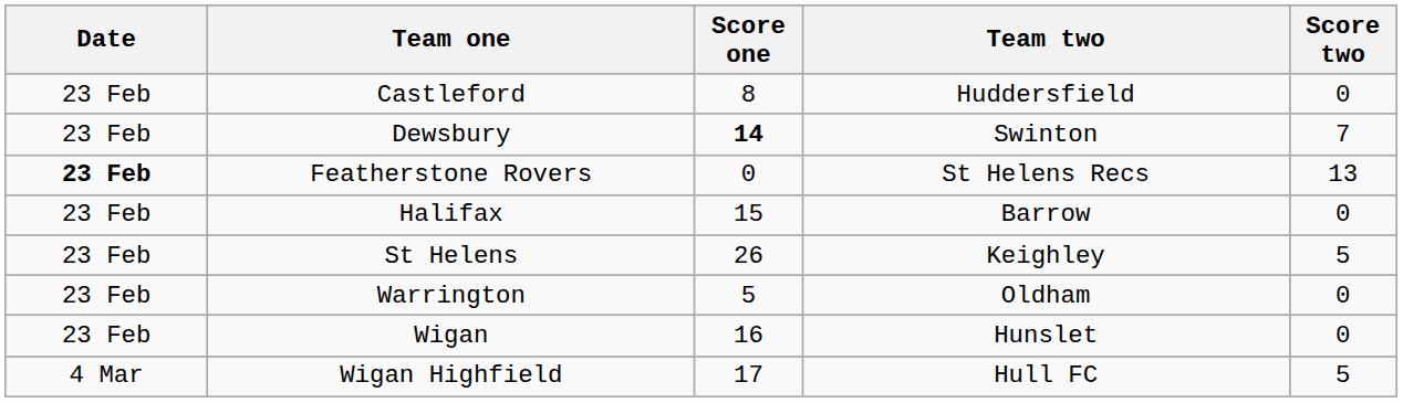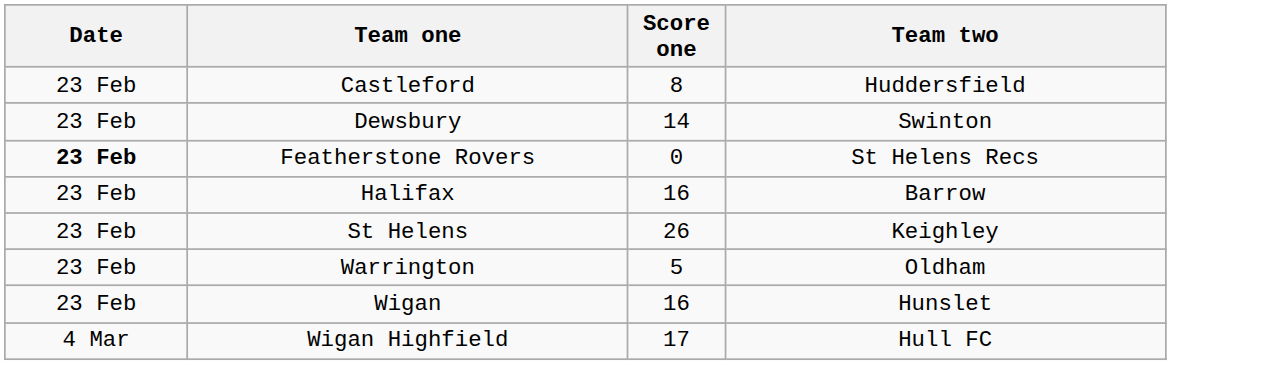 <table class="wikitable" style="text-align: center">
 <tr>
 <th width=100>Date</th>
 <th width=250>Team one</th>
 <th width=50>Score one</th>
 <th width=250>Team two</th>
-<th width=50>Score two</th>
 </tr>
 <tr>
 <td>23 Feb</td>
 <td>Castleford</td>
 <td>8</td>
 <td>Huddersfield</td>
-<td>0</td>
 </tr>
 <tr>
 <td>23 Feb</td>
 <td>Dewsbury</td>
-<td><strong>14</strong></td>
+<td>14</td>
 <td>Swinton</td>
-<td>7</td>
 </tr>
 <tr>
 <td><strong>23 Feb</strong></td>
 <td>Featherstone Rovers</td>
 <td>0</td>
 <td>St Helens Recs</td>
-<td>13</td>
 </tr>
 <tr>
 <td>23 Feb</td>
 <td>Halifax</td>
-<td>15</td>
+<td>16</td>
 <td>Barrow</td>
-<td>0</td>
 </tr>
 <tr>
 <td>23 Feb</td>
 <td>St Helens</td>
 <td>26</td>
 <td>Keighley</td>
-<td>5</td>
 </tr>
 <tr>
 <td>23 Feb</td>
 <td>Warrington</td>
 <td>5</td>
 <td>Oldham</td>
-<td>0</td>
 </tr>
 <tr>
 <td>23 Feb</td>
 <td>Wigan</td>
 <td>16</td>
 <td>Hunslet</td>
-<td>0</td>
 </tr>
 <tr>
 <td>4 Mar</td>
 <td>Wigan Highfield</td>
 <td>17</td>
 <td>Hull FC</td>
-<td>5</td>
 </tr>
 </table>
